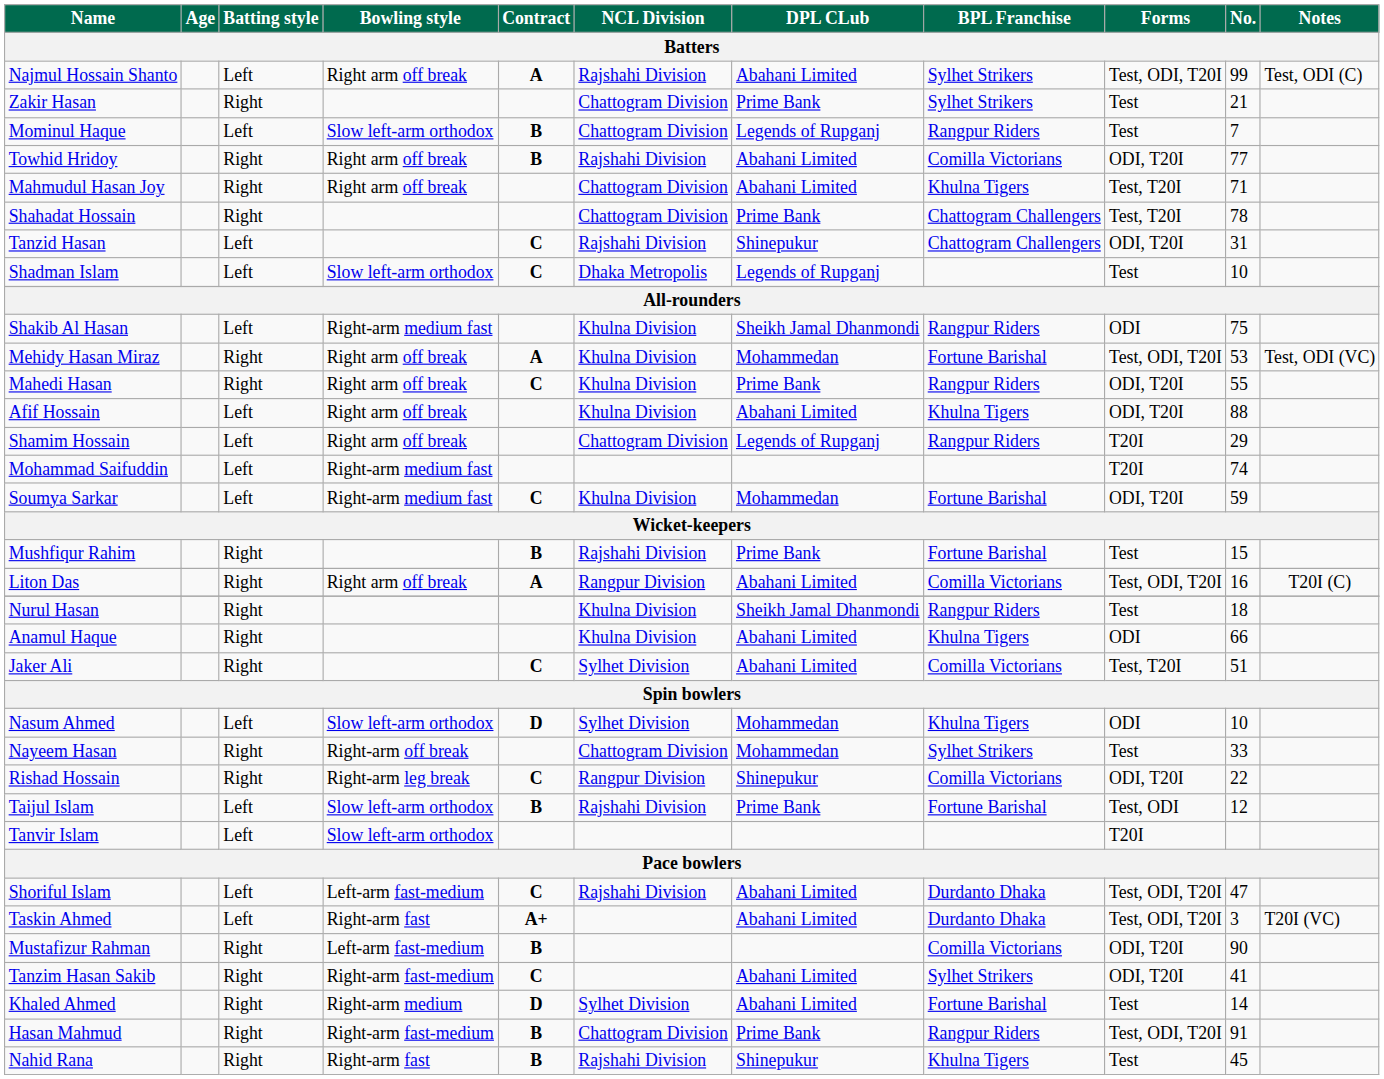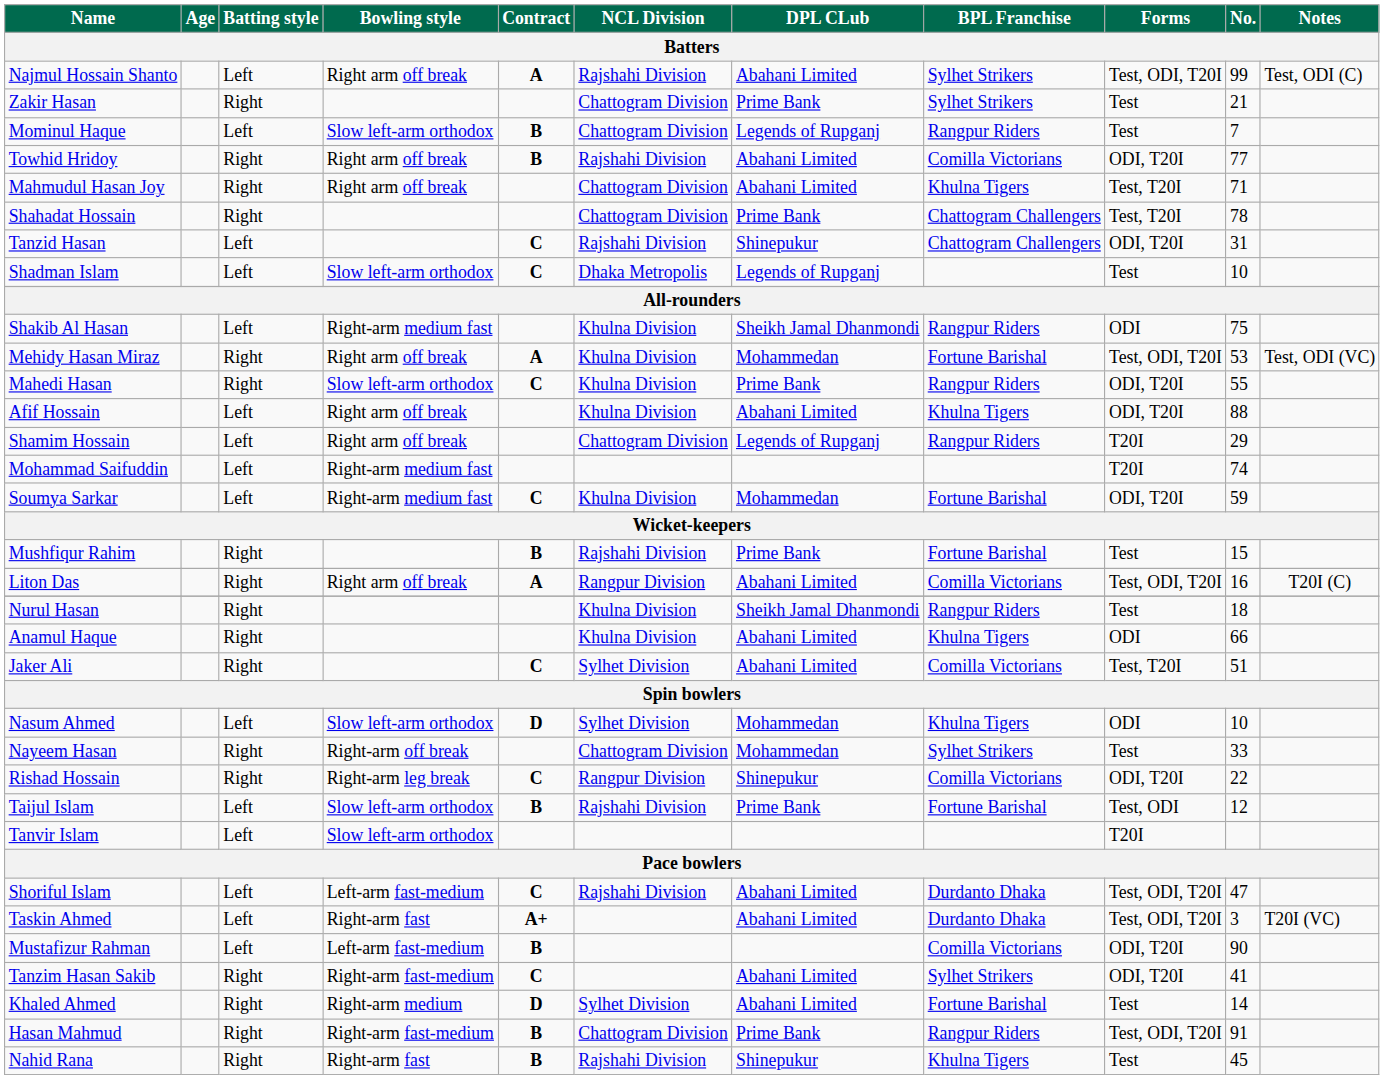 <table class="wikitable">
 <tr>
 <th style="text-align:center; background:#006A4E; color:white;">Name</th>
 <th style="text-align:center; background:#006A4E; color:white;">Age</th>
 <th style="text-align:center; background:#006A4E; color:white;">Batting style</th>
 <th style="text-align:center; background:#006A4E; color:white;">Bowling style</th>
 <th style="text-align:center; background:#006A4E; color:white;">Contract</th>
 <th style="text-align:center; background:#006A4E; color:white;">NCL Division</th>
 <th style="text-align:center; background:#006A4E; color:white;">DPL CLub</th>
 <th style="text-align:center; background:#006A4E; color:white;">BPL Franchise</th>
 <th style="text-align:center; background:#006A4E; color:white;">Forms</th>
 <th style="text-align:center; background:#006A4E; color:white;">No.</th>
 <th style="text-align:center; background:#006A4E; color:white;">Notes</th>
 </tr>
 <tr>
 <th colspan="11">Batters</th>
 </tr>
 <tr>
 <td><a href='#'>Najmul Hossain Shanto</a></td>
 <td></td>
 <td>Left</td>
 <td>Right arm <a href='#'>off break</a></td>
 <td align=center><strong>A</strong></td>
 <td><a href='#'>Rajshahi Division</a></td>
 <td><a href='#'>Abahani Limited</a></td>
 <td><a href='#'>Sylhet Strikers</a></td>
 <td>Test, ODI, T20I</td>
 <td>99</td>
 <td>Test, ODI (C)</td>
 </tr>
 <tr>
 <td><a href='#'>Zakir Hasan</a></td>
 <td></td>
 <td>Right</td>
 <td></td>
 <td></td>
 <td><a href='#'>Chattogram Division</a></td>
 <td><a href='#'>Prime Bank</a></td>
 <td><a href='#'>Sylhet Strikers</a></td>
 <td>Test</td>
 <td>21</td>
 <td></td>
 </tr>
 <tr>
 <td><a href='#'>Mominul Haque</a></td>
 <td></td>
 <td>Left</td>
 <td><a href='#'>Slow left-arm orthodox</a></td>
 <td align=center><strong>B</strong></td>
 <td><a href='#'>Chattogram Division</a></td>
 <td><a href='#'>Legends of Rupganj</a></td>
 <td><a href='#'>Rangpur Riders</a></td>
 <td>Test</td>
 <td>7</td>
 <td></td>
 </tr>
 <tr>
 <td><a href='#'>Towhid Hridoy</a></td>
 <td></td>
 <td>Right</td>
 <td>Right arm <a href='#'>off break</a></td>
 <td align=center><strong>B</strong></td>
 <td><a href='#'>Rajshahi Division</a></td>
 <td><a href='#'>Abahani Limited</a></td>
 <td><a href='#'>Comilla Victorians</a></td>
 <td>ODI, T20I</td>
 <td>77</td>
 <td></td>
 </tr>
 <tr>
 <td><a href='#'>Mahmudul Hasan Joy</a></td>
 <td></td>
 <td>Right</td>
 <td>Right arm <a href='#'>off break</a></td>
 <td></td>
 <td><a href='#'>Chattogram Division</a></td>
 <td><a href='#'>Abahani Limited</a></td>
 <td><a href='#'>Khulna Tigers</a></td>
 <td>Test, T20I</td>
 <td>71</td>
 <td></td>
 </tr>
 <tr>
 <td><a href='#'>Shahadat Hossain</a></td>
 <td></td>
 <td>Right</td>
 <td></td>
 <td></td>
 <td><a href='#'>Chattogram Division</a></td>
 <td><a href='#'>Prime Bank</a></td>
 <td><a href='#'>Chattogram Challengers</a></td>
 <td>Test, T20I</td>
 <td>78</td>
 <td></td>
 </tr>
 <tr>
 <td><a href='#'>Tanzid Hasan</a></td>
 <td></td>
 <td>Left</td>
 <td></td>
 <td align=center><strong>C</strong></td>
 <td><a href='#'>Rajshahi Division</a></td>
 <td><a href='#'>Shinepukur</a></td>
 <td><a href='#'>Chattogram Challengers</a></td>
 <td>ODI, T20I</td>
 <td>31</td>
 <td></td>
 </tr>
 <tr>
 <td><a href='#'>Shadman Islam</a></td>
 <td></td>
 <td>Left</td>
 <td><a href='#'>Slow left-arm orthodox</a></td>
 <td align=center><strong>C</strong></td>
 <td><a href='#'>Dhaka Metropolis</a></td>
 <td><a href='#'>Legends of Rupganj</a></td>
 <td></td>
 <td>Test</td>
 <td>10</td>
 <td></td>
 </tr>
 <tr align=center|>
 </tr>
 <tr>
 <th colspan="11">All-rounders</th>
 </tr>
 <tr>
 <td><a href='#'>Shakib Al Hasan</a></td>
 <td></td>
 <td>Left</td>
 <td>Right-arm <a href='#'>medium fast</a></td>
 <td></td>
 <td><a href='#'>Khulna Division</a></td>
 <td><a href='#'>Sheikh Jamal Dhanmondi</a></td>
 <td><a href='#'>Rangpur Riders</a></td>
 <td>ODI</td>
 <td>75</td>
 <td></td>
 </tr>
 <tr>
 <td><a href='#'>Mehidy Hasan Miraz</a></td>
 <td></td>
 <td>Right</td>
 <td>Right arm <a href='#'>off break</a></td>
 <td align=center><strong>A</strong></td>
 <td><a href='#'>Khulna Division</a></td>
 <td><a href='#'>Mohammedan</a></td>
 <td><a href='#'>Fortune Barishal</a></td>
 <td>Test, ODI, T20I</td>
 <td>53</td>
 <td>Test, ODI (VC)</td>
 </tr>
 <tr>
 <td><a href='#'>Mahedi Hasan</a></td>
 <td></td>
 <td>Right</td>
-<td>Right arm <a href='#'>off break</a></td>
+<td><a href='#'>Slow left-arm orthodox</a></td>
 <td align=center><strong>C</strong></td>
 <td><a href='#'>Khulna Division</a></td>
 <td><a href='#'>Prime Bank</a></td>
 <td><a href='#'>Rangpur Riders</a></td>
 <td>ODI, T20I</td>
 <td>55</td>
 <td></td>
 </tr>
 <tr>
 <td><a href='#'>Afif Hossain</a></td>
 <td></td>
 <td>Left</td>
 <td>Right arm <a href='#'>off break</a></td>
 <td></td>
 <td><a href='#'>Khulna Division</a></td>
 <td><a href='#'>Abahani Limited</a></td>
 <td><a href='#'>Khulna Tigers</a></td>
 <td>ODI, T20I</td>
 <td>88</td>
 <td></td>
 </tr>
 <tr>
 <td><a href='#'>Shamim Hossain</a></td>
 <td></td>
 <td>Left</td>
 <td>Right arm <a href='#'>off break</a></td>
 <td></td>
 <td><a href='#'>Chattogram Division</a></td>
 <td><a href='#'>Legends of Rupganj</a></td>
 <td><a href='#'>Rangpur Riders</a></td>
 <td>T20I</td>
 <td>29</td>
 <td></td>
 </tr>
 <tr>
 <td><a href='#'>Mohammad Saifuddin</a></td>
 <td></td>
 <td>Left</td>
 <td>Right-arm <a href='#'>medium fast</a></td>
 <td></td>
 <td></td>
 <td></td>
 <td></td>
 <td>T20I</td>
 <td>74</td>
 <td></td>
 </tr>
 <tr>
 <td><a href='#'>Soumya Sarkar</a></td>
 <td></td>
 <td>Left</td>
 <td>Right-arm <a href='#'>medium fast</a></td>
 <td align=center><strong>C</strong></td>
 <td><a href='#'>Khulna Division</a></td>
 <td><a href='#'>Mohammedan</a></td>
 <td><a href='#'>Fortune Barishal</a></td>
 <td>ODI, T20I</td>
 <td>59</td>
 <td></td>
 </tr>
 <tr>
 <th colspan="11">Wicket-keepers</th>
 </tr>
 <tr>
 <td><a href='#'>Mushfiqur Rahim</a></td>
 <td></td>
 <td>Right</td>
 <td></td>
 <td align=center><strong>B</strong></td>
 <td><a href='#'>Rajshahi Division</a></td>
 <td><a href='#'>Prime Bank</a></td>
 <td><a href='#'>Fortune Barishal</a></td>
 <td>Test</td>
 <td>15</td>
 <td></td>
 </tr>
 <tr>
 </tr>
 <tr>
 <td><a href='#'>Liton Das</a></td>
 <td></td>
 <td>Right</td>
 <td>Right arm <a href='#'>off break</a></td>
 <td align=center><strong>A</strong></td>
 <td><a href='#'>Rangpur Division</a></td>
 <td><a href='#'>Abahani Limited</a></td>
 <td><a href='#'>Comilla Victorians</a></td>
 <td>Test, ODI, T20I</td>
 <td>16</td>
 <td align=center>T20I (C)</td>
 </tr>
 <tr>
 </tr>
 <tr>
 <td><a href='#'>Nurul Hasan</a></td>
 <td></td>
 <td>Right</td>
 <td></td>
 <td></td>
 <td><a href='#'>Khulna Division</a></td>
 <td><a href='#'>Sheikh Jamal Dhanmondi</a></td>
 <td><a href='#'>Rangpur Riders</a></td>
 <td>Test</td>
 <td>18</td>
 <td></td>
 </tr>
 <tr>
 <td><a href='#'>Anamul Haque</a></td>
 <td></td>
 <td>Right</td>
 <td></td>
 <td></td>
 <td><a href='#'>Khulna Division</a></td>
 <td><a href='#'>Abahani Limited</a></td>
 <td><a href='#'>Khulna Tigers</a></td>
 <td>ODI</td>
 <td>66</td>
 <td></td>
 </tr>
 <tr>
 <td><a href='#'>Jaker Ali</a></td>
 <td></td>
 <td>Right</td>
 <td></td>
 <td align=center><strong>C</strong></td>
 <td><a href='#'>Sylhet Division</a></td>
 <td><a href='#'>Abahani Limited</a></td>
 <td><a href='#'>Comilla Victorians</a></td>
 <td>Test, T20I</td>
 <td>51</td>
 <td></td>
 </tr>
 <tr>
 <th colspan="11">Spin bowlers</th>
 </tr>
 <tr>
 <td><a href='#'>Nasum Ahmed</a></td>
 <td></td>
 <td>Left</td>
 <td><a href='#'>Slow left-arm orthodox</a></td>
 <td align=center><strong>D</strong></td>
 <td><a href='#'>Sylhet Division</a></td>
 <td><a href='#'>Mohammedan</a></td>
 <td><a href='#'>Khulna Tigers</a></td>
 <td>ODI</td>
 <td>10</td>
 <td></td>
 </tr>
 <tr>
 <td><a href='#'>Nayeem Hasan</a></td>
 <td></td>
 <td>Right</td>
 <td>Right-arm <a href='#'>off break</a></td>
 <td></td>
 <td><a href='#'>Chattogram Division</a></td>
 <td><a href='#'>Mohammedan</a></td>
 <td><a href='#'>Sylhet Strikers</a></td>
 <td>Test</td>
 <td>33</td>
 <td></td>
 </tr>
 <tr>
 <td><a href='#'>Rishad Hossain</a></td>
 <td></td>
 <td>Right</td>
 <td>Right-arm <a href='#'>leg break</a></td>
 <td align=center><strong>C</strong></td>
 <td><a href='#'>Rangpur Division</a></td>
 <td><a href='#'>Shinepukur</a></td>
 <td><a href='#'>Comilla Victorians</a></td>
 <td>ODI, T20I</td>
 <td>22</td>
 <td></td>
 </tr>
 <tr>
 <td><a href='#'>Taijul Islam</a></td>
 <td></td>
 <td>Left</td>
 <td><a href='#'>Slow left-arm orthodox</a></td>
 <td align=center><strong>B</strong></td>
 <td><a href='#'>Rajshahi Division</a></td>
 <td><a href='#'>Prime Bank</a></td>
 <td><a href='#'>Fortune Barishal</a></td>
 <td>Test, ODI</td>
 <td>12</td>
 <td></td>
 </tr>
 <tr>
 <td><a href='#'>Tanvir Islam</a></td>
 <td></td>
 <td>Left</td>
 <td><a href='#'>Slow left-arm orthodox</a></td>
 <td></td>
 <td></td>
 <td></td>
 <td></td>
 <td>T20I</td>
 <td></td>
 <td></td>
 </tr>
 <tr>
 <th colspan="11">Pace bowlers</th>
 </tr>
 <tr>
 <td><a href='#'>Shoriful Islam</a></td>
 <td></td>
 <td>Left</td>
 <td>Left-arm <a href='#'>fast-medium</a></td>
 <td align=center><strong>C</strong></td>
 <td><a href='#'>Rajshahi Division</a></td>
 <td><a href='#'>Abahani Limited</a></td>
 <td><a href='#'>Durdanto Dhaka</a></td>
 <td>Test, ODI, T20I</td>
 <td>47</td>
 <td></td>
 </tr>
 <tr>
 <td><a href='#'>Taskin Ahmed</a></td>
 <td></td>
 <td>Left</td>
 <td>Right-arm <a href='#'>fast</a></td>
 <td align=center><strong>A+</strong></td>
 <td></td>
 <td><a href='#'>Abahani Limited</a></td>
 <td><a href='#'>Durdanto Dhaka</a></td>
 <td>Test, ODI, T20I</td>
 <td>3</td>
 <td>T20I (VC)</td>
 </tr>
 <tr>
 <td><a href='#'>Mustafizur Rahman</a></td>
 <td></td>
-<td>Right</td>
+<td>Left</td>
 <td>Left-arm <a href='#'>fast-medium</a></td>
 <td align=center><strong>B</strong></td>
 <td></td>
 <td></td>
 <td><a href='#'>Comilla Victorians</a></td>
 <td>ODI, T20I</td>
 <td>90</td>
 <td></td>
 </tr>
 <tr>
 <td><a href='#'>Tanzim Hasan Sakib</a></td>
 <td></td>
 <td>Right</td>
 <td>Right-arm <a href='#'>fast-medium</a></td>
 <td align=center><strong>C</strong></td>
 <td></td>
 <td><a href='#'>Abahani Limited</a></td>
 <td><a href='#'>Sylhet Strikers</a></td>
 <td>ODI, T20I</td>
 <td>41</td>
 <td></td>
 </tr>
 <tr>
 <td><a href='#'>Khaled Ahmed</a></td>
 <td></td>
 <td>Right</td>
 <td>Right-arm <a href='#'>medium</a></td>
 <td align=center><strong>D</strong></td>
 <td><a href='#'>Sylhet Division</a></td>
 <td><a href='#'>Abahani Limited</a></td>
 <td><a href='#'>Fortune Barishal</a></td>
 <td>Test</td>
 <td>14</td>
 <td></td>
 </tr>
 <tr>
 <td><a href='#'>Hasan Mahmud</a></td>
 <td></td>
 <td>Right</td>
 <td>Right-arm <a href='#'>fast-medium</a></td>
 <td align=center><strong>B</strong></td>
 <td><a href='#'>Chattogram Division</a></td>
 <td><a href='#'>Prime Bank</a></td>
 <td><a href='#'>Rangpur Riders</a></td>
 <td>Test, ODI, T20I</td>
 <td>91</td>
 <td></td>
 </tr>
 <tr>
 <td><a href='#'>Nahid Rana</a></td>
 <td></td>
 <td>Right</td>
 <td>Right-arm <a href='#'>fast</a></td>
 <td align=center><strong>B</strong></td>
 <td><a href='#'>Rajshahi Division</a></td>
 <td><a href='#'>Shinepukur</a></td>
 <td><a href='#'>Khulna Tigers</a></td>
 <td>Test</td>
 <td>45</td>
 <td></td>
 </tr>
 </table>
